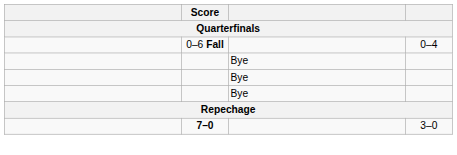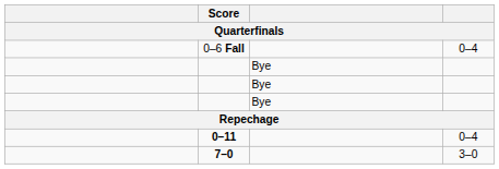 <table class="wikitable" style="text-align: left;">
 <tr>
 <th align="right" width="270"></th>
 <th width="65">Score</th>
 <th align="left" width="270"></th>
 <th width="65"></th>
 </tr>
 <tr>
 <th colspan=4>Quarterfinals</th>
 </tr>
 <tr>
 <td></td>
 <td align="center">0–6 <strong>Fall</strong></td>
 <td><strong></strong></td>
 <td align=center>0–4 <strong></strong></td>
 </tr>
 <tr>
 <td><strong></strong></td>
 <td></td>
 <td>Bye</td>
 <td></td>
 </tr>
 <tr>
 <td><strong></strong></td>
 <td></td>
 <td>Bye</td>
 <td></td>
 </tr>
 <tr>
 <td><strong></strong></td>
 <td></td>
 <td>Bye</td>
 <td></td>
 </tr>
 <tr>
 <th colspan=4>Repechage</th>
 </tr>
 <tr>
+<td></td>
+<td align="center"><strong>0–11</strong></td>
+<td><strong></strong></td>
+<td align=center>0–4 <strong></strong></td>
+</tr>
+<tr>
 <td><strong></strong></td>
 <td align="center"><strong>7–0</strong></td>
 <td></td>
 <td align=center>3–0 <strong></strong></td>
 </tr>
 </table>
